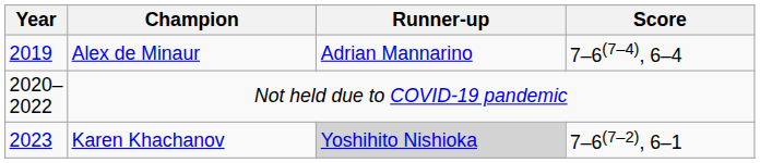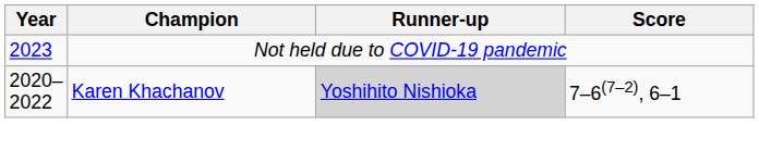 <table class="wikitable">
 <tr>
 <th style="width:40px">Year</th>
 <th style="width:200px">Champion</th>
 <th style="width:200px">Runner-up</th>
 <th style="width:150px" class="unsortable">Score</th>
 </tr>
 <tr>
-<td><a href='#'>2019</a></td>
-<td> <a href='#'>Alex de Minaur</a></td>
-<td> <a href='#'>Adrian Mannarino</a></td>
-<td>7–6<sup>(7–4)</sup>, 6–4</td>
+<td><a href='#'>2023</a></td>
+<td colspan="3" rowspan="1" align="center" style="background:"><em>Not held due to <a href='#'>COVID-19 pandemic</a></em></td>
 </tr>
 <tr>
 <td style=background:>2020–2022</td>
-<td colspan="3" rowspan="1" align="center" style="background:"><em>Not held due to <a href='#'>COVID-19 pandemic</a></em></td>
-</tr>
-<tr>
-<td><a href='#'>2023</a></td>
 <td> <a href='#'>Karen Khachanov</a></td>
 <td style="background: lightgrey;"> <a href='#'>Yoshihito Nishioka</a></td>
 <td>7–6<sup>(7–2)</sup>, 6–1</td>
 </tr>
 </table>
